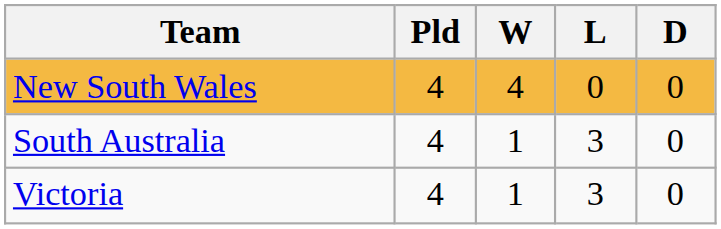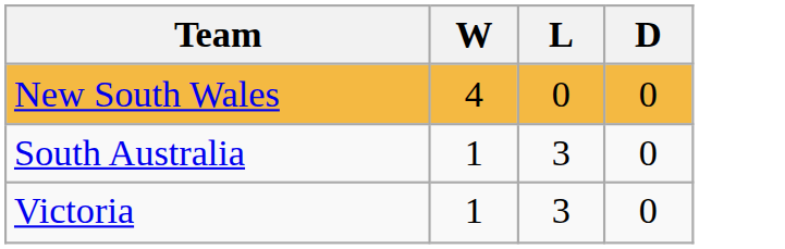 <table class="wikitable" style="text-align:center;">
 <tr>
 <th width=175>Team</th>
-<th style="width:30px;" abbr="Played">Pld</th>
 <th style="width:30px;" abbr="Won">W</th>
 <th style="width:30px;" abbr="Lost">L</th>
 <th style="width:30px;" abbr="Drawn">D</th>
 </tr>
 <tr style="background:#f4b942;">
 <td style="text-align:left;"><a href='#'>New South Wales</a></td>
 <td>4</td>
-<td>4</td>
 <td>0</td>
 <td>0</td>
 </tr>
 <tr>
 <td style="text-align:left;"><a href='#'>South Australia</a></td>
-<td>4</td>
 <td>1</td>
 <td>3</td>
 <td>0</td>
 </tr>
 <tr>
 <td style="text-align:left;"><a href='#'>Victoria</a></td>
-<td>4</td>
 <td>1</td>
 <td>3</td>
 <td>0</td>
 </tr>
 </table>
